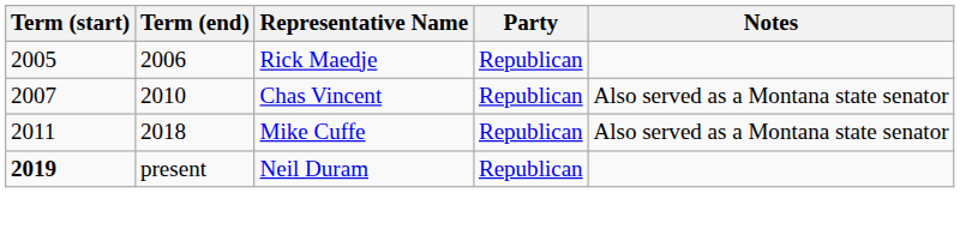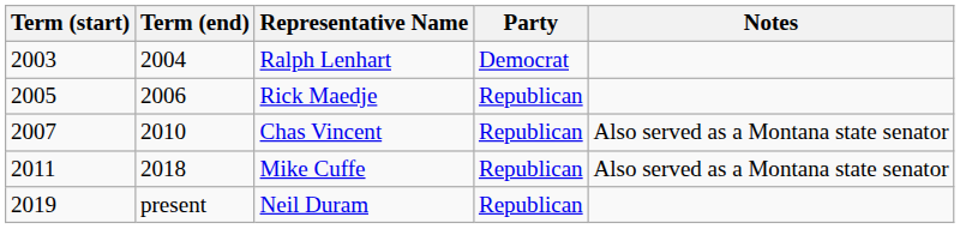 <table class="wikitable sortable">
 <tr>
 <th>Term (start)</th>
 <th>Term (end)</th>
 <th>Representative Name</th>
 <th>Party</th>
 <th>Notes</th>
+</tr>
+<tr>
+<td>2003</td>
+<td>2004</td>
+<td><a href='#'>Ralph Lenhart</a></td>
+<td><a href='#'>Democrat</a></td>
+<td></td>
 </tr>
 <tr>
 <td>2005</td>
 <td>2006</td>
 <td><a href='#'>Rick Maedje</a></td>
 <td><a href='#'>Republican</a></td>
 <td></td>
 </tr>
 <tr>
 <td>2007</td>
 <td>2010</td>
 <td><a href='#'>Chas Vincent</a></td>
 <td><a href='#'>Republican</a></td>
 <td>Also served as a Montana state senator</td>
 </tr>
 <tr>
 <td>2011</td>
 <td>2018</td>
 <td><a href='#'>Mike Cuffe</a></td>
 <td><a href='#'>Republican</a></td>
 <td>Also served as a Montana state senator</td>
 </tr>
 <tr>
-<td><strong>2019</strong></td>
+<td>2019</td>
 <td>present</td>
 <td><a href='#'>Neil Duram</a></td>
 <td><a href='#'>Republican</a></td>
 <td></td>
 </tr>
 </table>
